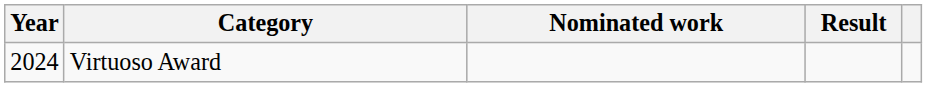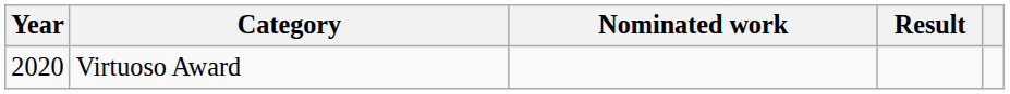 <table class="wikitable sortable">
 <tr>
 <th scope="col" style="width:1em;">Year</th>
 <th scope="col" style="width:39em;">Category</th>
 <th scope="col" style="width:30em;">Nominated work</th>
 <th scope="col" style="width:5em;">Result</th>
 <th scope="col" style="width:1em;"class="unsortable"></th>
 </tr>
 <tr>
-<td>2024</td>
+<td>2020</td>
 <td>Virtuoso Award</td>
 <td></td>
 <td></td>
 <td align="center"></td>
 </tr>
 </table>
